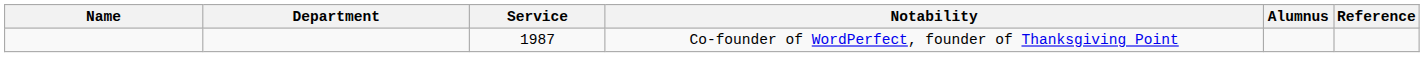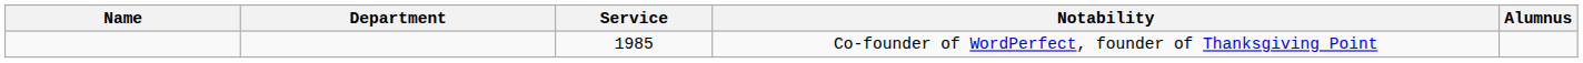 <table class="wikitable sortable" style="width:100%">
 <tr>
 <th style="width:15%;">Name</th>
 <th style="width:20%;">Department</th>
 <th style="width:10%;">Service</th>
 <th style="width:50%;" class="unsortable">Notability</th>
 <th style="width:5%;">Alumnus</th>
-<th style="width:*;" class="unsortable">Reference</th>
 </tr>
 <tr>
 <td></td>
 <td></td>
-<td style="text-align:center;">1987</td>
+<td style="text-align:center;">1985</td>
 <td style="text-align:center;">Co-founder of <a href='#'>WordPerfect</a>, founder of <a href='#'>Thanksgiving Point</a></td>
 <td style="text-align:center;"></td>
-<td></td>
 </tr>
 </table>
